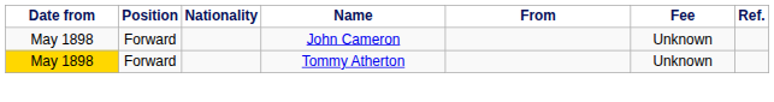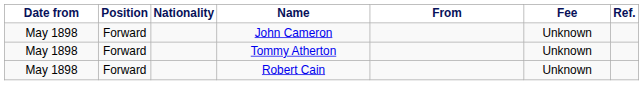 <table class="wikitable" style="text-align:center">
 <tr>
 <th style="background:#FFFFFF; color:#081159; width:120px;">Date from</th>
 <th style="background:#FFFFFF; color:#081159; width:50px;">Position</th>
 <th style="background:#FFFFFF; color:#081159; width:50px;">Nationality</th>
 <th style="background:#FFFFFF; color:#081159; width:200px;">Name</th>
 <th style="background:#FFFFFF; color:#081159; width:200px;">From</th>
 <th style="background:#FFFFFF; color:#081159; width:110px;">Fee</th>
 <th style="background:#FFFFFF; color:#081159; width:30px;">Ref.</th>
 </tr>
 <tr>
 <td>May 1898</td>
 <td>Forward</td>
 <td></td>
 <td><a href='#'>John Cameron</a></td>
 <td></td>
 <td>Unknown</td>
 <td></td>
 </tr>
 <tr>
-<td style="background: gold;">May 1898</td>
+<td>May 1898</td>
 <td>Forward</td>
 <td></td>
 <td><a href='#'>Tommy Atherton</a></td>
 <td></td>
 <td>Unknown</td>
 <td></td>
 </tr>
+<tr>
+<td>May 1898</td>
+<td>Forward</td>
+<td></td>
+<td><a href='#'>Robert Cain</a></td>
+<td></td>
+<td>Unknown</td>
+<td></td>
+</tr>
 </table>
